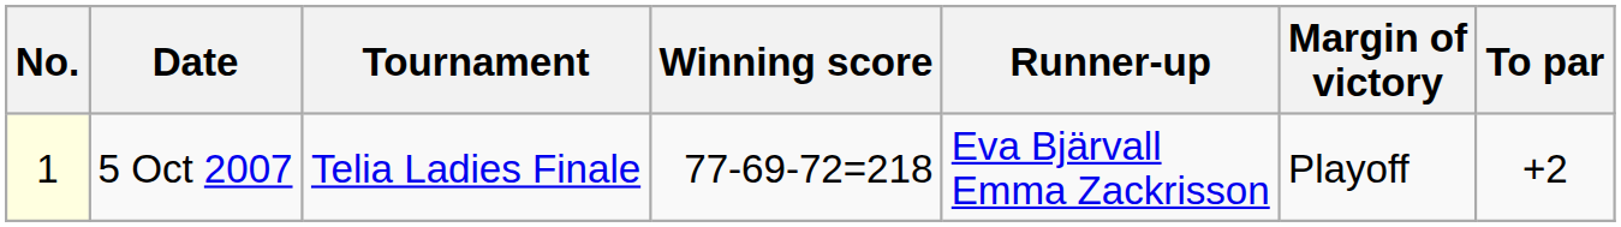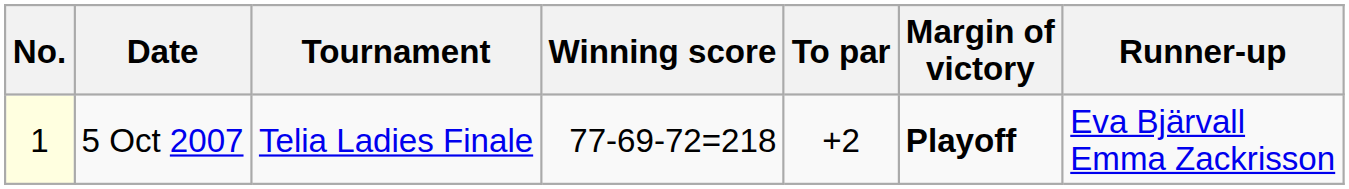 <table class="wikitable " style="font-size:95%;">
 <tr>
 <th>No.</th>
 <th>Date</th>
 <th>Tournament</th>
 <th>Winning score</th>
+<th>To par</th>
+<th>Margin of<br>victory</th>
 <th>Runner-up</th>
-<th>Margin of<br>victory</th>
-<th>To par</th>
 </tr>
 <tr>
 <td align=center style="background: lightyellow;">1</td>
 <td align=right>5 Oct <a href='#'>2007</a></td>
 <td><a href='#'>Telia Ladies Finale</a></td>
 <td align=right>77-69-72=218</td>
+<td align=center>+2</td>
+<td><strong>Playoff</strong></td>
 <td> <a href='#'>Eva Bjärvall</a><br> <a href='#'>Emma Zackrisson</a></td>
-<td>Playoff</td>
-<td align=center>+2</td>
 </tr>
 </table>
